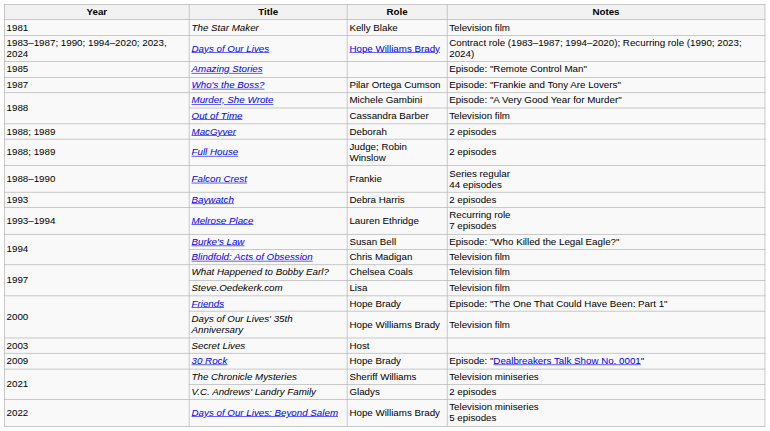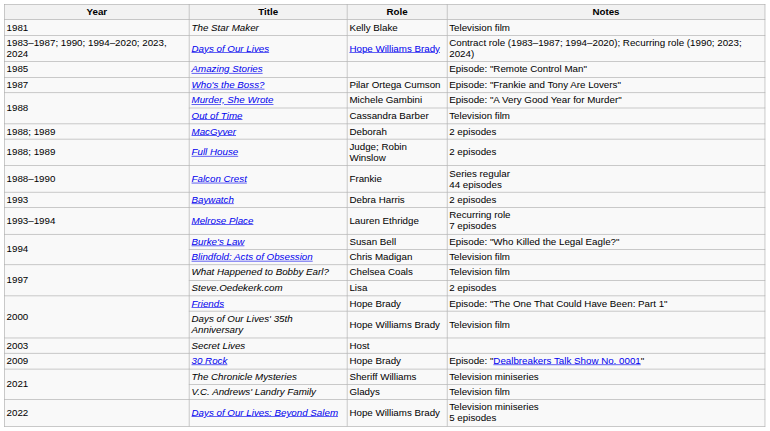 <table class="wikitable">
 <tr>
 <th>Year</th>
 <th>Title</th>
 <th>Role</th>
 <th>Notes</th>
 </tr>
 <tr>
 <td>1981</td>
 <td><em>The Star Maker</em></td>
 <td>Kelly Blake</td>
 <td>Television film</td>
 </tr>
 <tr>
 <td>1983–1987; 1990; 1994–2020; 2023, 2024</td>
 <td><em><a href='#'>Days of Our Lives</a></em></td>
 <td><a href='#'>Hope Williams Brady</a></td>
 <td>Contract role (1983–1987; 1994–2020); Recurring role (1990; 2023; 2024)</td>
 </tr>
 <tr>
 <td>1985</td>
 <td><em><a href='#'>Amazing Stories</a></em></td>
 <td></td>
 <td>Episode: "Remote Control Man"</td>
 </tr>
 <tr>
 <td>1987</td>
 <td><em><a href='#'>Who's the Boss?</a></em></td>
 <td>Pilar Ortega Cumson</td>
 <td>Episode: "Frankie and Tony Are Lovers"</td>
 </tr>
 <tr>
 <td rowspan="2">1988</td>
 <td><em><a href='#'>Murder, She Wrote</a></em></td>
 <td>Michele Gambini</td>
 <td>Episode: "A Very Good Year for Murder"</td>
 </tr>
 <tr>
 <td><em><a href='#'>Out of Time</a></em></td>
 <td>Cassandra Barber</td>
 <td>Television film</td>
 </tr>
 <tr>
 <td>1988; 1989</td>
 <td><em><a href='#'>MacGyver</a></em></td>
 <td>Deborah</td>
 <td>2 episodes</td>
 </tr>
 <tr>
 <td>1988; 1989</td>
 <td><em><a href='#'>Full House</a></em></td>
 <td>Judge; Robin Winslow</td>
 <td>2 episodes</td>
 </tr>
 <tr>
 <td>1988–1990</td>
 <td><em><a href='#'>Falcon Crest</a></em></td>
 <td>Frankie</td>
 <td>Series regular<br>44 episodes</td>
 </tr>
 <tr>
 <td>1993</td>
 <td><em><a href='#'>Baywatch</a></em></td>
 <td>Debra Harris</td>
 <td>2 episodes</td>
 </tr>
 <tr>
 <td>1993–1994</td>
 <td><em><a href='#'>Melrose Place</a></em></td>
 <td>Lauren Ethridge</td>
 <td>Recurring role<br>7 episodes</td>
 </tr>
 <tr>
 <td rowspan="2">1994</td>
 <td><em><a href='#'>Burke's Law</a></em></td>
 <td>Susan Bell</td>
 <td>Episode: "Who Killed the Legal Eagle?"</td>
 </tr>
 <tr>
 <td><em><a href='#'>Blindfold: Acts of Obsession</a></em></td>
 <td>Chris Madigan</td>
 <td>Television film</td>
 </tr>
 <tr>
 <td rowspan="2">1997</td>
 <td><em>What Happened to Bobby Earl?</em></td>
 <td>Chelsea Coals</td>
 <td>Television film</td>
 </tr>
 <tr>
 <td><em>Steve.Oedekerk.com</em></td>
 <td>Lisa</td>
-<td>Television film</td>
+<td>2 episodes</td>
 </tr>
 <tr>
 <td rowspan="2">2000</td>
 <td><em><a href='#'>Friends</a></em></td>
 <td>Hope Brady</td>
 <td>Episode: "The One That Could Have Been: Part 1"</td>
 </tr>
 <tr>
 <td><em>Days of Our Lives' 35th Anniversary</em></td>
 <td>Hope Williams Brady</td>
 <td>Television film</td>
 </tr>
 <tr>
 <td>2003</td>
 <td><em>Secret Lives</em></td>
 <td>Host</td>
 <td></td>
 </tr>
 <tr>
 <td>2009</td>
 <td><em><a href='#'>30 Rock</a></em></td>
 <td>Hope Brady</td>
 <td>Episode: "<a href='#'>Dealbreakers Talk Show No. 0001</a>"</td>
 </tr>
 <tr>
 <td rowspan="2">2021</td>
 <td><em>The Chronicle Mysteries</em></td>
 <td>Sheriff Williams</td>
 <td>Television miniseries</td>
 </tr>
 <tr>
 <td><em>V.C. Andrews' Landry Family</em></td>
 <td>Gladys</td>
-<td>2 episodes</td>
+<td>Television film</td>
 </tr>
 <tr>
 <td>2022</td>
 <td><em><a href='#'>Days of Our Lives: Beyond Salem</a></em></td>
 <td>Hope Williams Brady</td>
 <td>Television miniseries<br>5 episodes</td>
 </tr>
 </table>
